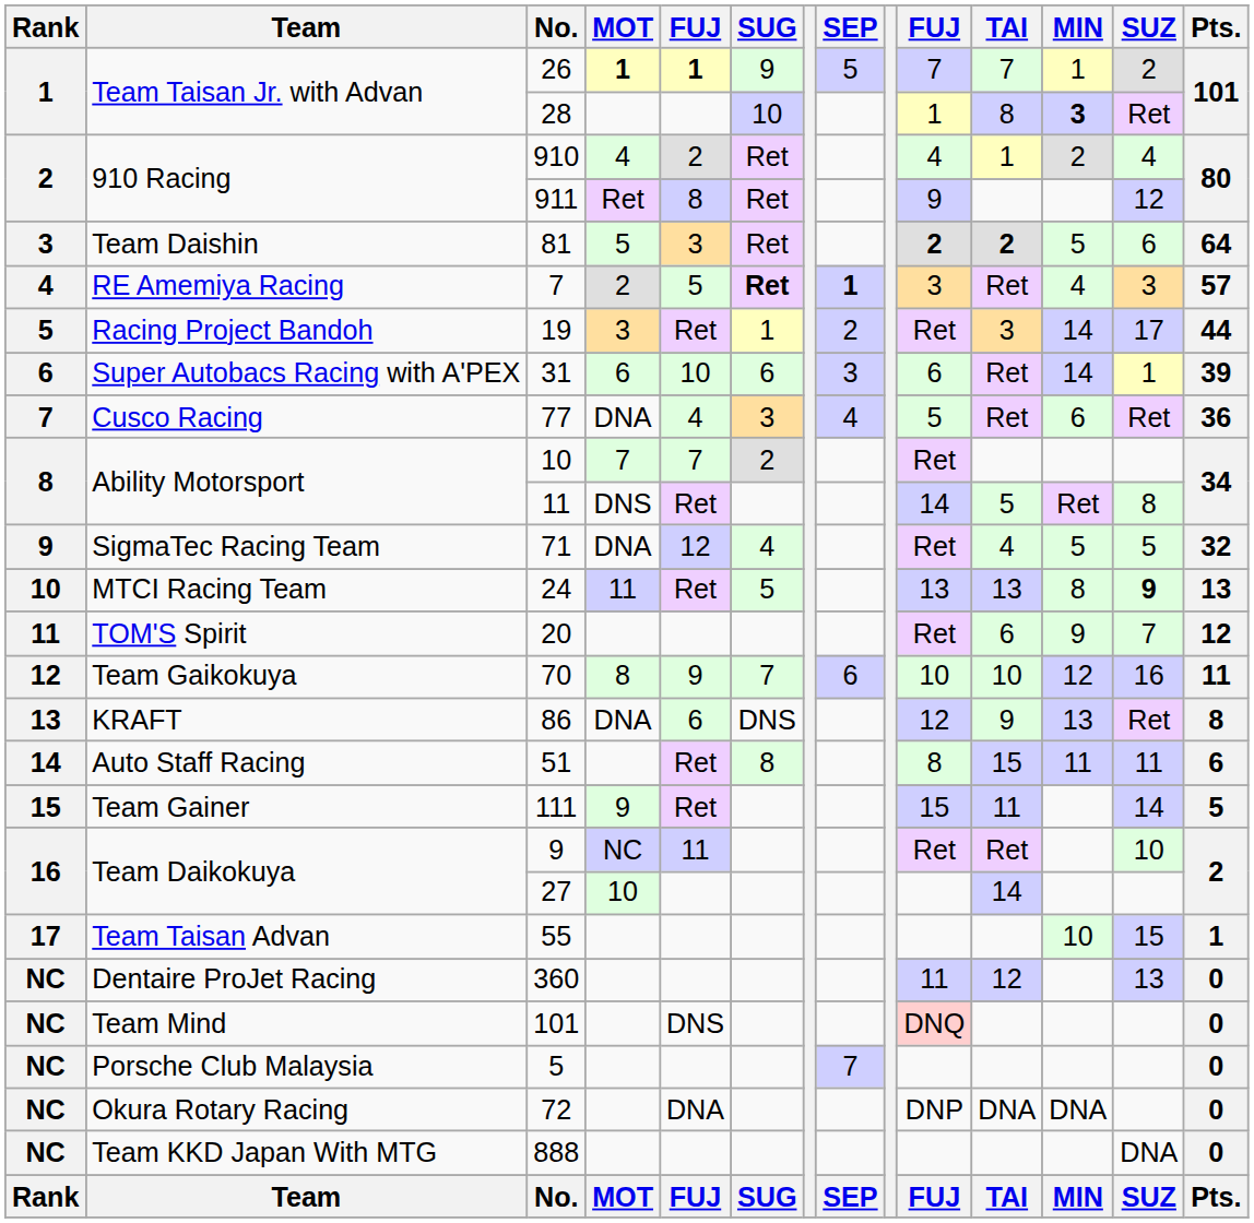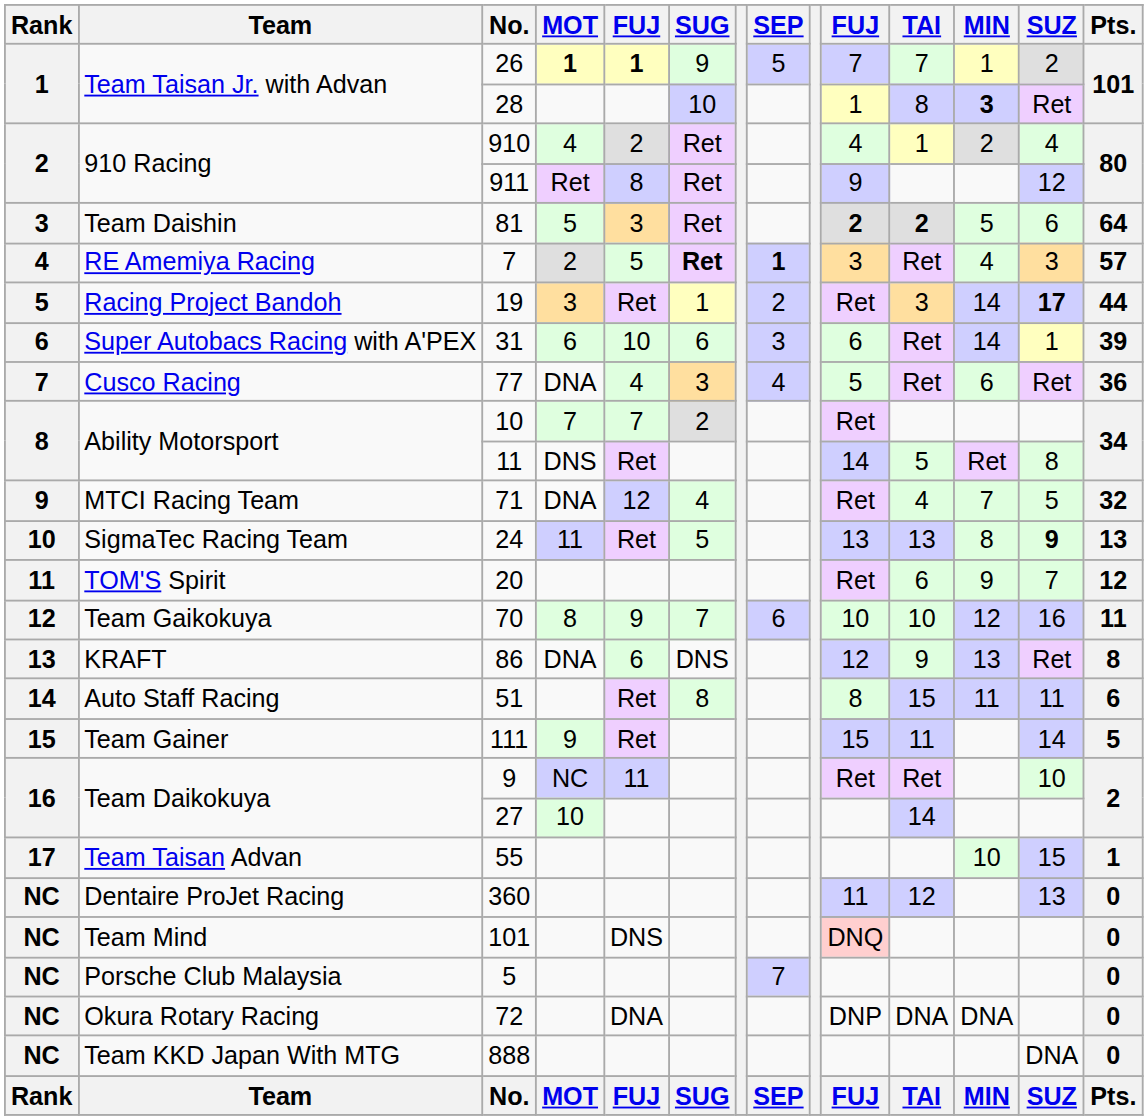 <table class="wikitable" style="font-size:85%; text-align:center">
 <tr>
 <th>Rank</th>
 <th>Team</th>
 <th>No.</th>
 <th><a href='#'>MOT</a><br></th>
 <th><a href='#'>FUJ</a><br></th>
 <th><a href='#'>SUG</a><br></th>
 <th rowspan="28"></th>
 <th><a href='#'>SEP</a><br></th>
 <th rowspan="28"></th>
 <th><a href='#'>FUJ</a><br></th>
 <th><a href='#'>TAI</a><br></th>
 <th><a href='#'>MIN</a><br></th>
 <th><a href='#'>SUZ</a><br></th>
 <th>Pts.</th>
 </tr>
 <tr>
 <th rowspan="2">1</th>
 <td rowspan="2" align="left"><a href='#'>Team Taisan Jr.</a> with Advan</td>
 <td>26</td>
 <td bgcolor="#FFFFBF"><strong>1</strong></td>
 <td bgcolor="#FFFFBF"><strong>1</strong></td>
 <td bgcolor="#DFFFDF">9</td>
 <td bgcolor="#CFCFFF">5</td>
 <td bgcolor="#CFCFFF">7</td>
 <td bgcolor="#DFFFDF">7</td>
 <td bgcolor="#FFFFBF">1</td>
 <td bgcolor="#DFDFDF">2</td>
 <th rowspan="2">101</th>
 </tr>
 <tr>
 <td>28</td>
 <td></td>
 <td></td>
 <td bgcolor="#CFCFFF">10</td>
 <td></td>
 <td bgcolor="#FFFFBF">1</td>
 <td bgcolor="#CFCFFF">8</td>
 <td bgcolor="#CFCFFF"><strong>3</strong></td>
 <td bgcolor="#EFCFFF">Ret</td>
 </tr>
 <tr>
 <th rowspan="2">2</th>
 <td rowspan="2" align="left">910 Racing</td>
 <td>910</td>
 <td bgcolor="#DFFFDF">4</td>
 <td bgcolor="#DFDFDF">2</td>
 <td bgcolor="#EFCFFF">Ret</td>
 <td></td>
 <td bgcolor="#DFFFDF">4</td>
 <td bgcolor="#FFFFBF">1</td>
 <td bgcolor="#DFDFDF">2</td>
 <td bgcolor="#DFFFDF">4</td>
 <th rowspan="2">80</th>
 </tr>
 <tr>
 <td>911</td>
 <td bgcolor="#EFCFFF">Ret</td>
 <td bgcolor="#CFCFFF">8</td>
 <td bgcolor="#EFCFFF">Ret</td>
 <td></td>
 <td bgcolor="#CFCFFF">9</td>
 <td></td>
 <td></td>
 <td bgcolor="#CFCFFF">12</td>
 </tr>
 <tr>
 <th>3</th>
 <td align="left">Team Daishin</td>
 <td>81</td>
 <td bgcolor="#DFFFDF">5</td>
 <td bgcolor="#FFDF9F">3</td>
 <td bgcolor="#EFCFFF">Ret</td>
 <td></td>
 <td bgcolor="#DFDFDF"><strong>2</strong></td>
 <td bgcolor="#DFDFDF"><strong>2</strong></td>
 <td bgcolor="#DFFFDF">5</td>
 <td bgcolor="#DFFFDF">6</td>
 <th>64</th>
 </tr>
 <tr>
 <th>4</th>
 <td align="left"><a href='#'>RE Amemiya Racing</a></td>
 <td>7</td>
 <td bgcolor="#DFDFDF">2</td>
 <td bgcolor="#DFFFDF">5</td>
 <td bgcolor="#EFCFFF"><strong>Ret</strong></td>
 <td bgcolor="#CFCFFF"><strong>1</strong></td>
 <td bgcolor="#FFDF9F">3</td>
 <td bgcolor="#EFCFFF">Ret</td>
 <td bgcolor="#DFFFDF">4</td>
 <td bgcolor="#FFDF9F">3</td>
 <th>57</th>
 </tr>
 <tr>
 <th>5</th>
 <td align="left"><a href='#'>Racing Project Bandoh</a></td>
 <td>19</td>
 <td bgcolor="#FFDF9F">3</td>
 <td bgcolor="#EFCFFF">Ret</td>
 <td bgcolor="#FFFFBF">1</td>
 <td bgcolor="#CFCFFF">2</td>
 <td bgcolor="#EFCFFF">Ret</td>
 <td bgcolor="#FFDF9F">3</td>
 <td bgcolor="#CFCFFF">14</td>
-<td bgcolor="#CFCFFF">17</td>
+<td bgcolor="#CFCFFF"><strong>17</strong></td>
 <th>44</th>
 </tr>
 <tr>
 <th>6</th>
 <td align="left"><a href='#'>Super Autobacs Racing</a> with A'PEX</td>
 <td>31</td>
 <td bgcolor="#DFFFDF">6</td>
 <td bgcolor="#DFFFDF">10</td>
 <td bgcolor="#DFFFDF">6</td>
 <td bgcolor="#CFCFFF">3</td>
 <td bgcolor="#DFFFDF">6</td>
 <td bgcolor="#EFCFFF">Ret</td>
 <td bgcolor="#CFCFFF">14</td>
 <td bgcolor="#FFFFBF">1</td>
 <th>39</th>
 </tr>
 <tr>
 <th>7</th>
 <td align="left"><a href='#'>Cusco Racing</a></td>
 <td>77</td>
 <td>DNA</td>
 <td bgcolor="#DFFFDF">4</td>
 <td bgcolor="#FFDF9F">3</td>
 <td bgcolor="#CFCFFF">4</td>
 <td bgcolor="#DFFFDF">5</td>
 <td bgcolor="#EFCFFF">Ret</td>
 <td bgcolor="#DFFFDF">6</td>
 <td bgcolor="#EFCFFF">Ret</td>
 <th>36</th>
 </tr>
 <tr>
 <th rowspan="2">8</th>
 <td rowspan="2" align="left">Ability Motorsport</td>
 <td>10</td>
 <td bgcolor="#DFFFDF">7</td>
 <td bgcolor="#DFFFDF">7</td>
 <td bgcolor="#DFDFDF">2</td>
 <td></td>
 <td bgcolor="#EFCFFF">Ret</td>
 <td></td>
 <td></td>
 <td></td>
 <th rowspan="2">34</th>
 </tr>
 <tr>
 <td>11</td>
 <td>DNS</td>
 <td bgcolor="#EFCFFF">Ret</td>
 <td></td>
 <td></td>
 <td bgcolor="#CFCFFF">14</td>
 <td bgcolor="#DFFFDF">5</td>
 <td bgcolor="#EFCFFF">Ret</td>
 <td bgcolor="#DFFFDF">8</td>
 </tr>
 <tr>
 <th>9</th>
-<td align="left">SigmaTec Racing Team</td>
+<td align="left">MTCI Racing Team</td>
 <td>71</td>
 <td>DNA</td>
 <td bgcolor="#CFCFFF">12</td>
 <td bgcolor="#DFFFDF">4</td>
 <td></td>
 <td bgcolor="#EFCFFF">Ret</td>
 <td bgcolor="#DFFFDF">4</td>
-<td bgcolor="#DFFFDF">5</td>
+<td bgcolor="#DFFFDF">7</td>
 <td bgcolor="#DFFFDF">5</td>
 <th>32</th>
 </tr>
 <tr>
 <th>10</th>
-<td align="left">MTCI Racing Team</td>
+<td align="left">SigmaTec Racing Team</td>
 <td>24</td>
 <td bgcolor="#CFCFFF">11</td>
 <td bgcolor="#EFCFFF">Ret</td>
 <td bgcolor="#DFFFDF">5</td>
 <td></td>
 <td bgcolor="#CFCFFF">13</td>
 <td bgcolor="#CFCFFF">13</td>
 <td bgcolor="#DFFFDF">8</td>
 <td bgcolor="#DFFFDF"><strong>9</strong></td>
 <th>13</th>
 </tr>
 <tr>
 <th>11</th>
 <td align="left"><a href='#'>TOM'S</a> Spirit</td>
 <td>20</td>
 <td></td>
 <td></td>
 <td></td>
 <td></td>
 <td bgcolor="#EFCFFF">Ret</td>
 <td bgcolor="#DFFFDF">6</td>
 <td bgcolor="#DFFFDF">9</td>
 <td bgcolor="#DFFFDF">7</td>
 <th>12</th>
 </tr>
 <tr>
 <th>12</th>
 <td align="left">Team Gaikokuya</td>
 <td>70</td>
 <td bgcolor="#DFFFDF">8</td>
 <td bgcolor="#DFFFDF">9</td>
 <td bgcolor="#DFFFDF">7</td>
 <td bgcolor="#CFCFFF">6</td>
 <td bgcolor="#DFFFDF">10</td>
 <td bgcolor="#DFFFDF">10</td>
 <td bgcolor="#CFCFFF">12</td>
 <td bgcolor="#CFCFFF">16</td>
 <th>11</th>
 </tr>
 <tr>
 <th>13</th>
 <td align="left">KRAFT</td>
 <td>86</td>
 <td>DNA</td>
 <td bgcolor="#DFFFDF">6</td>
 <td>DNS</td>
 <td></td>
 <td bgcolor="#CFCFFF">12</td>
 <td bgcolor="#DFFFDF">9</td>
 <td bgcolor="#CFCFFF">13</td>
 <td bgcolor="#EFCFFF">Ret</td>
 <th>8</th>
 </tr>
 <tr>
 <th>14</th>
 <td align="left">Auto Staff Racing</td>
 <td>51</td>
 <td></td>
 <td bgcolor="#EFCFFF">Ret</td>
 <td bgcolor="#DFFFDF">8</td>
 <td></td>
 <td bgcolor="#DFFFDF">8</td>
 <td bgcolor="#CFCFFF">15</td>
 <td bgcolor="#CFCFFF">11</td>
 <td bgcolor="#CFCFFF">11</td>
 <th>6</th>
 </tr>
 <tr>
 <th>15</th>
 <td align="left">Team Gainer</td>
 <td>111</td>
 <td bgcolor="#DFFFDF">9</td>
 <td bgcolor="#EFCFFF">Ret</td>
 <td></td>
 <td></td>
 <td bgcolor="#CFCFFF">15</td>
 <td bgcolor="#CFCFFF">11</td>
 <td></td>
 <td bgcolor="#CFCFFF">14</td>
 <th>5</th>
 </tr>
 <tr>
 <th rowspan="2">16</th>
 <td rowspan="2" align="left">Team Daikokuya</td>
 <td>9</td>
 <td bgcolor="#CFCFFF">NC</td>
 <td bgcolor="#CFCFFF">11</td>
 <td></td>
 <td></td>
 <td bgcolor="#EFCFFF">Ret</td>
 <td bgcolor="#EFCFFF">Ret</td>
 <td></td>
 <td bgcolor="#DFFFDF">10</td>
 <th rowspan="2">2</th>
 </tr>
 <tr>
 <td>27</td>
 <td bgcolor="#DFFFDF">10</td>
 <td></td>
 <td></td>
 <td></td>
 <td></td>
 <td bgcolor="#CFCFFF">14</td>
 <td></td>
 <td></td>
 </tr>
 <tr>
 <th>17</th>
 <td align="left"><a href='#'>Team Taisan</a> Advan</td>
 <td>55</td>
 <td></td>
 <td></td>
 <td></td>
 <td></td>
 <td></td>
 <td></td>
 <td bgcolor="#DFFFDF">10</td>
 <td bgcolor="#CFCFFF">15</td>
 <th>1</th>
 </tr>
 <tr>
 <th>NC</th>
 <td align="left">Dentaire ProJet Racing</td>
 <td>360</td>
 <td></td>
 <td></td>
 <td></td>
 <td></td>
 <td bgcolor="#CFCFFF">11</td>
 <td bgcolor="#CFCFFF">12</td>
 <td></td>
 <td bgcolor="#CFCFFF">13</td>
 <th>0</th>
 </tr>
 <tr>
 <th>NC</th>
 <td align="left">Team Mind</td>
 <td>101</td>
 <td></td>
 <td>DNS</td>
 <td></td>
 <td></td>
 <td bgcolor="#FFCFCF">DNQ</td>
 <td></td>
 <td></td>
 <td></td>
 <th>0</th>
 </tr>
 <tr>
 <th>NC</th>
 <td align="left">Porsche Club Malaysia</td>
 <td>5</td>
 <td></td>
 <td></td>
 <td></td>
 <td bgcolor="#CFCFFF">7</td>
 <td></td>
 <td></td>
 <td></td>
 <td></td>
 <th>0</th>
 </tr>
 <tr>
 <th>NC</th>
 <td align="left">Okura Rotary Racing</td>
 <td>72</td>
 <td></td>
 <td>DNA</td>
 <td></td>
 <td></td>
 <td>DNP</td>
 <td>DNA</td>
 <td>DNA</td>
 <td></td>
 <th>0</th>
 </tr>
 <tr>
 <th>NC</th>
 <td align="left">Team KKD Japan With MTG</td>
 <td>888</td>
 <td></td>
 <td></td>
 <td></td>
 <td></td>
 <td></td>
 <td></td>
 <td></td>
 <td>DNA</td>
 <th>0</th>
 </tr>
 <tr>
 <th>Rank</th>
 <th>Team</th>
 <th>No.</th>
 <th><a href='#'>MOT</a><br></th>
 <th><a href='#'>FUJ</a><br></th>
 <th><a href='#'>SUG</a><br></th>
 <th><a href='#'>SEP</a><br></th>
 <th><a href='#'>FUJ</a><br></th>
 <th><a href='#'>TAI</a><br></th>
 <th><a href='#'>MIN</a><br></th>
 <th><a href='#'>SUZ</a><br></th>
 <th>Pts.</th>
 </tr>
 </table>
